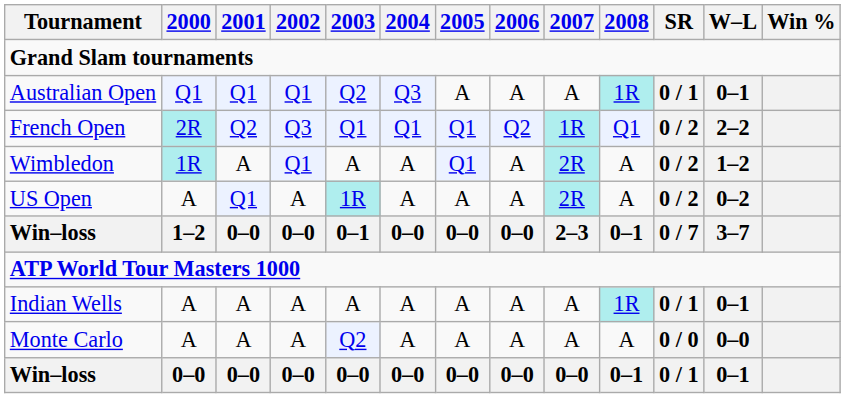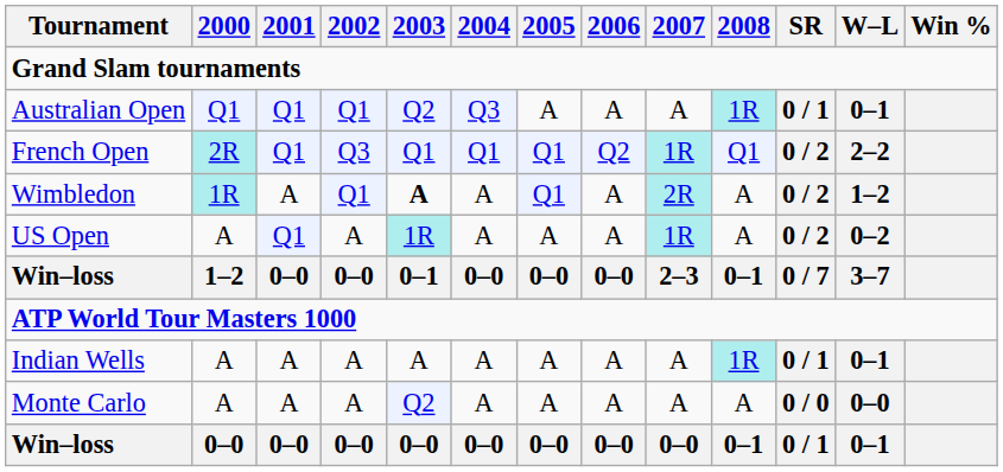 <table class="wikitable" style="text-align:center;">
 <tr>
 <th>Tournament</th>
 <th><a href='#'>2000</a></th>
 <th><a href='#'>2001</a></th>
 <th><a href='#'>2002</a></th>
 <th><a href='#'>2003</a></th>
 <th><a href='#'>2004</a></th>
 <th><a href='#'>2005</a></th>
 <th><a href='#'>2006</a></th>
 <th><a href='#'>2007</a></th>
 <th><a href='#'>2008</a></th>
 <th>SR</th>
 <th>W–L</th>
 <th>Win %</th>
 </tr>
 <tr>
 <td colspan="17" style="text-align:left;"><strong>Grand Slam tournaments</strong></td>
 </tr>
 <tr>
 <td align=left><a href='#'>Australian Open</a></td>
 <td bgcolor=ecf2ff><a href='#'>Q1</a></td>
 <td bgcolor=ecf2ff><a href='#'>Q1</a></td>
 <td bgcolor=ecf2ff><a href='#'>Q1</a></td>
 <td bgcolor=ecf2ff><a href='#'>Q2</a></td>
 <td bgcolor=ecf2ff><a href='#'>Q3</a></td>
 <td>A</td>
 <td>A</td>
 <td>A</td>
 <td bgcolor=afeeee><a href='#'>1R</a></td>
 <th>0 / 1</th>
 <th>0–1</th>
 <th></th>
 </tr>
 <tr>
 <td align=left><a href='#'>French Open</a></td>
 <td bgcolor=afeeee><a href='#'>2R</a></td>
-<td bgcolor=ecf2ff><a href='#'>Q2</a></td>
+<td bgcolor=ecf2ff><a href='#'>Q1</a></td>
 <td bgcolor=ecf2ff><a href='#'>Q3</a></td>
 <td bgcolor=ecf2ff><a href='#'>Q1</a></td>
 <td bgcolor=ecf2ff><a href='#'>Q1</a></td>
 <td bgcolor=ecf2ff><a href='#'>Q1</a></td>
 <td bgcolor=ecf2ff><a href='#'>Q2</a></td>
 <td bgcolor=afeeee><a href='#'>1R</a></td>
 <td bgcolor=ecf2ff><a href='#'>Q1</a></td>
 <th>0 / 2</th>
 <th>2–2</th>
 <th></th>
 </tr>
 <tr>
 <td align=left><a href='#'>Wimbledon</a></td>
 <td bgcolor=afeeee><a href='#'>1R</a></td>
 <td>A</td>
 <td bgcolor=ecf2ff><a href='#'>Q1</a></td>
-<td>A</td>
+<td><strong>A</strong></td>
 <td>A</td>
 <td bgcolor=ecf2ff><a href='#'>Q1</a></td>
 <td>A</td>
 <td bgcolor=afeeee><a href='#'>2R</a></td>
 <td>A</td>
 <th>0 / 2</th>
 <th>1–2</th>
 <th></th>
 </tr>
 <tr>
 <td align=left><a href='#'>US Open</a></td>
 <td>A</td>
 <td bgcolor=ecf2ff><a href='#'>Q1</a></td>
 <td>A</td>
 <td bgcolor=afeeee><a href='#'>1R</a></td>
 <td>A</td>
 <td>A</td>
 <td>A</td>
-<td bgcolor=afeeee><a href='#'>2R</a></td>
+<td bgcolor=afeeee><a href='#'>1R</a></td>
 <td>A</td>
 <th>0 / 2</th>
 <th>0–2</th>
 <th></th>
 </tr>
 <tr>
 <th style=text-align:left>Win–loss</th>
 <th>1–2</th>
 <th>0–0</th>
 <th>0–0</th>
 <th>0–1</th>
 <th>0–0</th>
 <th>0–0</th>
 <th>0–0</th>
 <th>2–3</th>
 <th>0–1</th>
 <th>0 / 7</th>
 <th>3–7</th>
 <th></th>
 </tr>
 <tr>
 <td colspan=20 style=text-align:left><strong><a href='#'>ATP World Tour Masters 1000</a></strong></td>
 </tr>
 <tr>
 <td align=left><a href='#'>Indian Wells</a></td>
 <td>A</td>
 <td>A</td>
 <td>A</td>
 <td>A</td>
 <td>A</td>
 <td>A</td>
 <td>A</td>
 <td>A</td>
 <td bgcolor=afeeee><a href='#'>1R</a></td>
 <th>0 / 1</th>
 <th>0–1</th>
 <th></th>
 </tr>
 <tr>
 <td align=left><a href='#'>Monte Carlo</a></td>
 <td>A</td>
 <td>A</td>
 <td>A</td>
 <td bgcolor=ecf2ff><a href='#'>Q2</a></td>
 <td>A</td>
 <td>A</td>
 <td>A</td>
 <td>A</td>
 <td>A</td>
 <th>0 / 0</th>
 <th>0–0</th>
 <th></th>
 </tr>
 <tr>
 <th style=text-align:left>Win–loss</th>
 <th>0–0</th>
 <th>0–0</th>
 <th>0–0</th>
 <th>0–0</th>
 <th>0–0</th>
 <th>0–0</th>
 <th>0–0</th>
 <th>0–0</th>
 <th>0–1</th>
 <th>0 / 1</th>
 <th>0–1</th>
 <th></th>
 </tr>
 </table>
